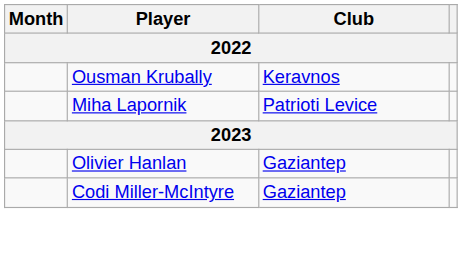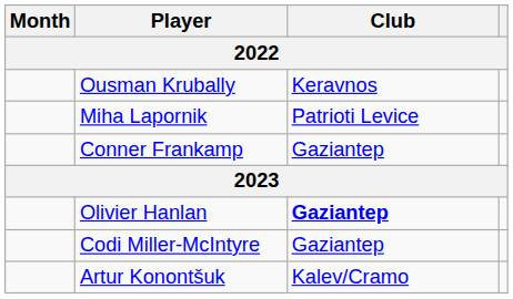 <table class="wikitable">
 <tr>
 <th>Month</th>
 <th width=160>Player</th>
 <th width=160>Club</th>
 <th></th>
 </tr>
 <tr>
 <th colspan=4>2022</th>
 </tr>
 <tr>
 <td></td>
 <td> <a href='#'>Ousman Krubally</a></td>
 <td> <a href='#'>Keravnos</a></td>
 <td></td>
 </tr>
 <tr>
 <td></td>
 <td> <a href='#'>Miha Lapornik</a></td>
 <td> <a href='#'>Patrioti Levice</a></td>
 <td></td>
 </tr>
 <tr>
+<td></td>
+<td> <a href='#'>Conner Frankamp</a></td>
+<td> <a href='#'>Gaziantep</a></td>
+<td></td>
+</tr>
+<tr>
 <th colspan=4>2023</th>
 </tr>
 <tr>
 <td></td>
 <td> <a href='#'>Olivier Hanlan</a></td>
-<td> <a href='#'>Gaziantep</a></td>
+<td><strong> <a href='#'>Gaziantep</a></strong></td>
 <td></td>
 </tr>
 <tr>
 <td></td>
 <td> <a href='#'>Codi Miller-McIntyre</a></td>
 <td> <a href='#'>Gaziantep</a></td>
 <td></td>
 </tr>
+<tr>
+<td></td>
+<td> <a href='#'>Artur Konontšuk</a></td>
+<td> <a href='#'>Kalev/Cramo</a></td>
+<td></td>
+</tr>
 </table>
